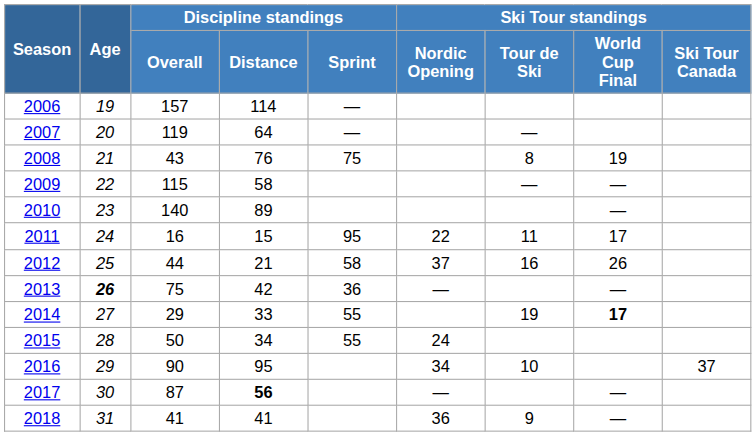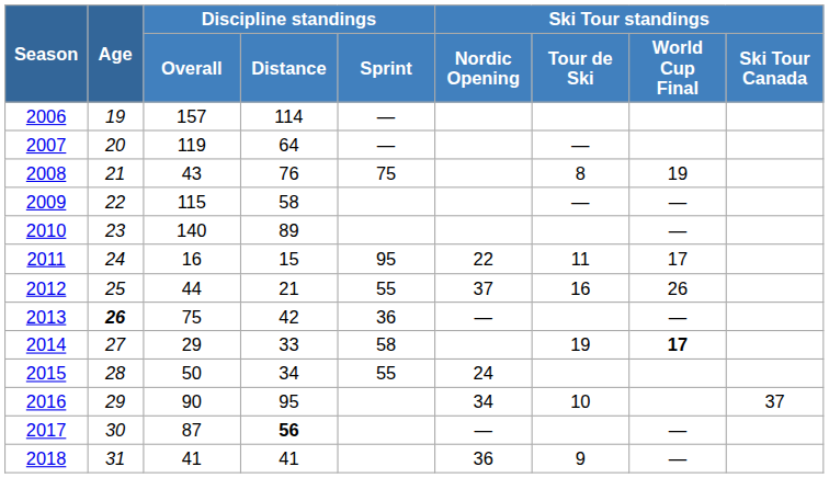 <table class="wikitable" style="font-size:95%; text-align:center; border:grey solid 1px; border-collapse:collapse; background:#ffffff;">
 <tr>
 <th style="background-color:#369; color:white; width:60px;" rowspan="2"> Season </th>
 <th style="background-color:#369; color:white; width:40px;" rowspan="2"> Age </th>
 <th style="background-color:#4180be; color:white;" colspan="3">Discipline standings</th>
 <th style="background-color:#4180be; color:white;" colspan="4">Ski Tour standings</th>
 </tr>
 <tr>
 <th style="background-color:#4180be; color:white; width:75px;">Overall</th>
 <th style="background-color:#4180be; color:white; width:75px;">Distance</th>
 <th style="background-color:#4180be; color:white; width:75px;">Sprint</th>
 <th style="background-color:#4180be; color:white; width:75px;">Nordic<br>Opening</th>
 <th style="background-color:#4180be; color:white; width:75px;">Tour de<br>Ski</th>
 <th style="background-color:#4180be; color:white; width:75px;">World Cup<br>Final</th>
 <th style="background-color:#4180be; color:white; width:75px;">Ski Tour<br>Canada</th>
 </tr>
 <tr>
 <td><a href='#'>2006</a></td>
 <td><em>19</em></td>
 <td>157</td>
 <td>114</td>
 <td>—</td>
 <td></td>
 <td></td>
 <td></td>
 <td></td>
 </tr>
 <tr>
 <td><a href='#'>2007</a></td>
 <td><em>20</em></td>
 <td>119</td>
 <td>64</td>
 <td>—</td>
 <td></td>
 <td>—</td>
 <td></td>
 <td></td>
 </tr>
 <tr>
 <td><a href='#'>2008</a></td>
 <td><em>21</em></td>
 <td>43</td>
 <td>76</td>
 <td>75</td>
 <td></td>
 <td>8</td>
 <td>19</td>
 <td></td>
 </tr>
 <tr>
 <td><a href='#'>2009</a></td>
 <td><em>22</em></td>
 <td>115</td>
 <td>58</td>
 <td></td>
 <td></td>
 <td>—</td>
 <td>—</td>
 <td></td>
 </tr>
 <tr>
 <td><a href='#'>2010</a></td>
 <td><em>23</em></td>
 <td>140</td>
 <td>89</td>
 <td></td>
 <td></td>
 <td></td>
 <td>—</td>
 <td></td>
 </tr>
 <tr>
 <td><a href='#'>2011</a></td>
 <td><em>24</em></td>
 <td>16</td>
 <td>15</td>
 <td>95</td>
 <td>22</td>
 <td>11</td>
 <td>17</td>
 <td></td>
 </tr>
 <tr>
 <td><a href='#'>2012</a></td>
 <td><em>25</em></td>
 <td>44</td>
 <td>21</td>
-<td>58</td>
+<td>55</td>
 <td>37</td>
 <td>16</td>
 <td>26</td>
 <td></td>
 </tr>
 <tr>
 <td><a href='#'>2013</a></td>
 <td><strong><em>26</em></strong></td>
 <td>75</td>
 <td>42</td>
 <td>36</td>
 <td>—</td>
 <td></td>
 <td>—</td>
 <td></td>
 </tr>
 <tr>
 <td><a href='#'>2014</a></td>
 <td><em>27</em></td>
 <td>29</td>
 <td>33</td>
-<td>55</td>
+<td>58</td>
 <td></td>
 <td>19</td>
 <td><strong>17</strong></td>
 <td></td>
 </tr>
 <tr>
 <td><a href='#'>2015</a></td>
 <td><em>28</em></td>
 <td>50</td>
 <td>34</td>
 <td>55</td>
 <td>24</td>
 <td></td>
 <td></td>
 <td></td>
 </tr>
 <tr>
 <td><a href='#'>2016</a></td>
 <td><em>29</em></td>
 <td>90</td>
 <td>95</td>
 <td></td>
 <td>34</td>
 <td>10</td>
 <td></td>
 <td>37</td>
 </tr>
 <tr>
 <td><a href='#'>2017</a></td>
 <td><em>30</em></td>
 <td>87</td>
 <td><strong>56</strong></td>
 <td></td>
 <td>—</td>
 <td></td>
 <td>—</td>
 <td></td>
 </tr>
 <tr>
 <td><a href='#'>2018</a></td>
 <td><em>31</em></td>
 <td>41</td>
 <td>41</td>
 <td></td>
 <td>36</td>
 <td>9</td>
 <td>—</td>
 <td></td>
 </tr>
 </table>
